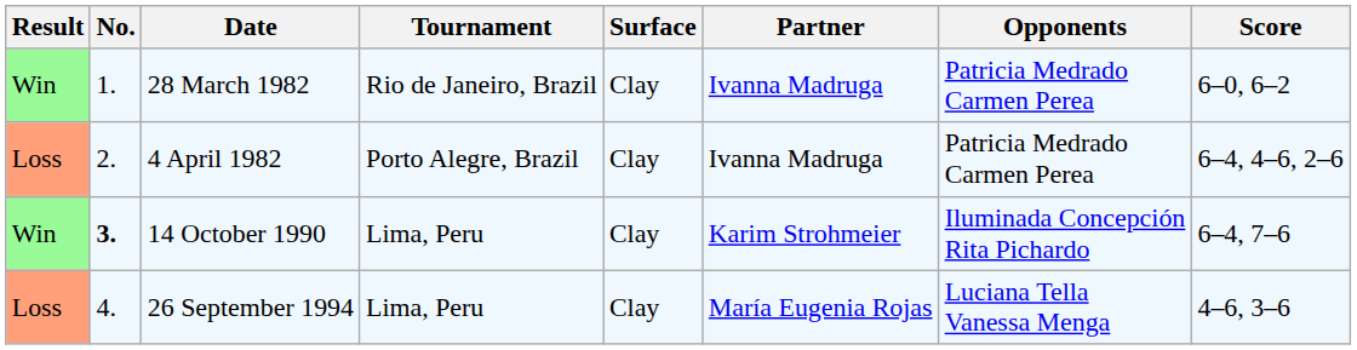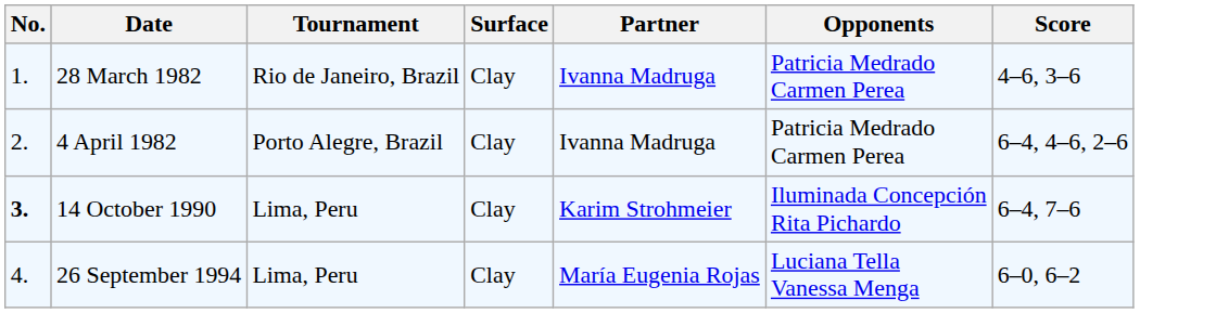 <table class="sortable wikitable" style=font-size:97%>
 <tr>
-<th>Result</th>
 <th>No.</th>
 <th>Date</th>
 <th>Tournament</th>
 <th>Surface</th>
 <th>Partner</th>
 <th>Opponents</th>
 <th>Score</th>
 </tr>
 <tr style="background:#f0f8ff;">
-<td style="background:#98fb98;">Win</td>
 <td>1.</td>
 <td>28 March 1982</td>
 <td>Rio de Janeiro, Brazil</td>
 <td>Clay</td>
 <td> <a href='#'>Ivanna Madruga</a></td>
 <td> <a href='#'>Patricia Medrado</a> <br>  <a href='#'>Carmen Perea</a></td>
-<td>6–0, 6–2</td>
+<td>4–6, 3–6</td>
 </tr>
 <tr style="background:#f0f8ff;">
-<td style="background:#ffa07a;">Loss</td>
 <td>2.</td>
 <td>4 April 1982</td>
 <td>Porto Alegre, Brazil</td>
 <td>Clay</td>
 <td> Ivanna Madruga</td>
 <td> Patricia Medrado <br>  Carmen Perea</td>
 <td>6–4, 4–6, 2–6</td>
 </tr>
 <tr style="background:#f0f8ff;">
-<td style="background:#98fb98;">Win</td>
 <td><strong>3.</strong></td>
 <td>14 October 1990</td>
 <td>Lima, Peru</td>
 <td>Clay</td>
 <td> <a href='#'>Karim Strohmeier</a></td>
 <td> <a href='#'>Iluminada Concepción</a> <br>  <a href='#'>Rita Pichardo</a></td>
 <td>6–4, 7–6</td>
 </tr>
 <tr style="background:#f0f8ff;">
-<td style="background:#ffa07a;">Loss</td>
 <td>4.</td>
 <td>26 September 1994</td>
 <td>Lima, Peru</td>
 <td>Clay</td>
 <td> <a href='#'>María Eugenia Rojas</a></td>
 <td> <a href='#'>Luciana Tella</a> <br>  <a href='#'>Vanessa Menga</a></td>
-<td>4–6, 3–6</td>
+<td>6–0, 6–2</td>
 </tr>
 </table>
